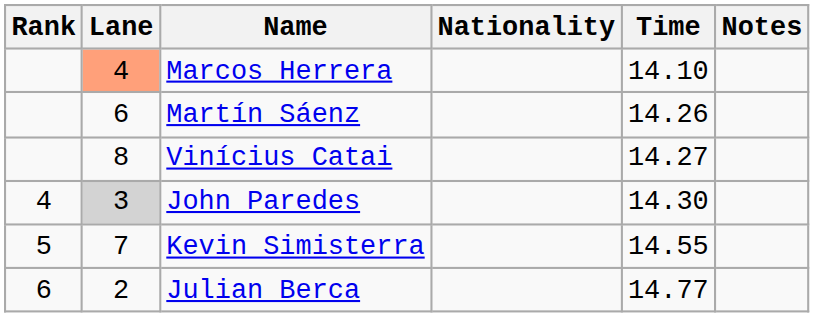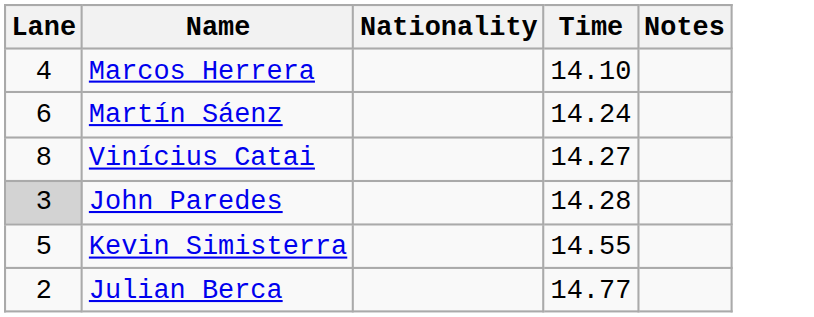 <table class="wikitable sortable" style="text-align:center">
 <tr>
-<th>Rank</th>
 <th>Lane</th>
 <th>Name</th>
 <th>Nationality</th>
 <th>Time</th>
 <th>Notes</th>
 </tr>
 <tr>
-<td></td>
-<td style="background: lightsalmon;">4</td>
+<td>4</td>
 <td align=left><a href='#'>Marcos Herrera</a></td>
 <td align=left></td>
 <td>14.10</td>
 <td></td>
 </tr>
 <tr>
-<td></td>
 <td>6</td>
 <td align=left><a href='#'>Martín Sáenz</a></td>
 <td align=left></td>
-<td>14.26</td>
+<td>14.24</td>
 <td></td>
 </tr>
 <tr>
-<td></td>
 <td>8</td>
 <td align=left><a href='#'>Vinícius Catai</a></td>
 <td align=left></td>
 <td>14.27</td>
 <td></td>
 </tr>
 <tr>
-<td>4</td>
 <td style="background: lightgrey;">3</td>
 <td align=left><a href='#'>John Paredes</a></td>
 <td align=left></td>
-<td>14.30</td>
+<td>14.28</td>
 <td></td>
 </tr>
 <tr>
 <td>5</td>
-<td>7</td>
 <td align=left><a href='#'>Kevin Simisterra</a></td>
 <td align=left></td>
 <td>14.55</td>
 <td></td>
 </tr>
 <tr>
-<td>6</td>
 <td>2</td>
 <td align=left><a href='#'>Julian Berca</a></td>
 <td align=left></td>
 <td>14.77</td>
 <td></td>
 </tr>
 </table>
